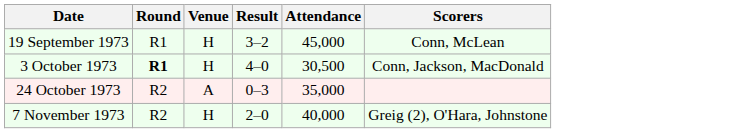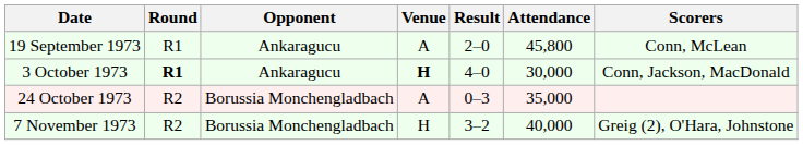 <table class="wikitable sortable" style="text-align:center;">
 <tr>
 <th>Date</th>
 <th>Round</th>
+<th>Opponent</th>
 <th>Venue</th>
 <th>Result</th>
 <th>Attendance</th>
 <th>Scorers</th>
 </tr>
 <tr style="background:#efe;">
 <td>19 September 1973</td>
 <td>R1</td>
-<td>H</td>
-<td>3–2</td>
-<td>45,000</td>
+<td>Ankaragucu</td>
+<td>A</td>
+<td>2–0</td>
+<td>45,800</td>
 <td>Conn, McLean</td>
 </tr>
 <tr style="background:#efe;">
 <td>3 October 1973</td>
 <td><strong>R1</strong></td>
-<td>H</td>
+<td>Ankaragucu</td>
+<td><strong>H</strong></td>
 <td>4–0</td>
-<td>30,500</td>
+<td>30,000</td>
 <td>Conn, Jackson, MacDonald</td>
 </tr>
 <tr style="background:#fee;">
 <td>24 October 1973</td>
 <td>R2</td>
+<td>Borussia Monchengladbach</td>
 <td>A</td>
 <td>0–3</td>
 <td>35,000</td>
 <td></td>
 </tr>
 <tr style="background:#efe;">
 <td>7 November 1973</td>
 <td>R2</td>
+<td>Borussia Monchengladbach</td>
 <td>H</td>
-<td>2–0</td>
+<td>3–2</td>
 <td>40,000</td>
 <td>Greig (2), O'Hara, Johnstone</td>
 </tr>
 </table>
